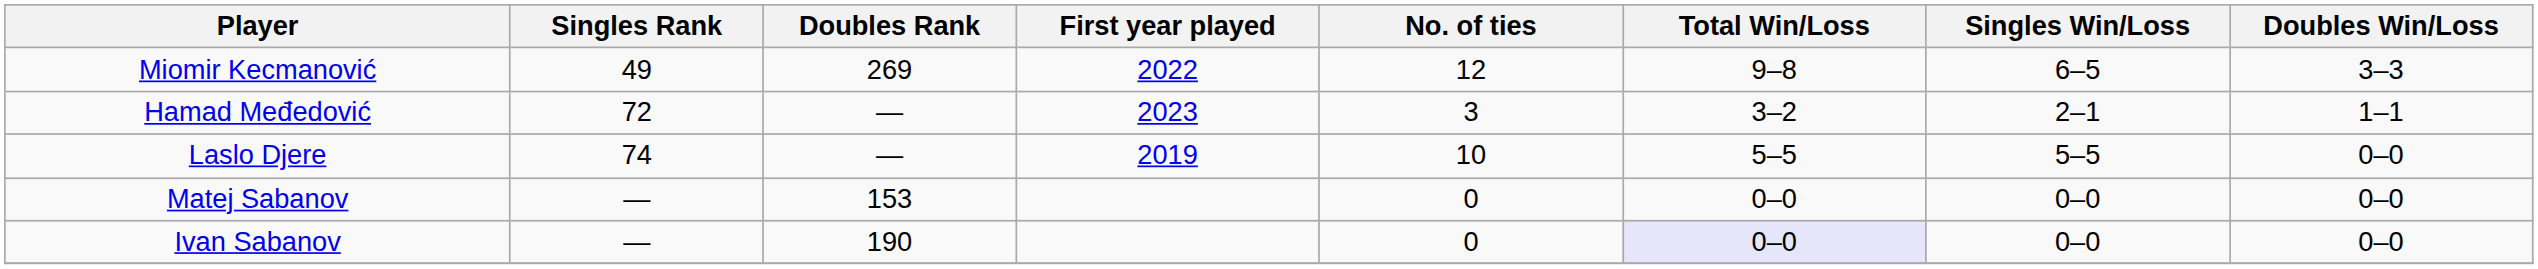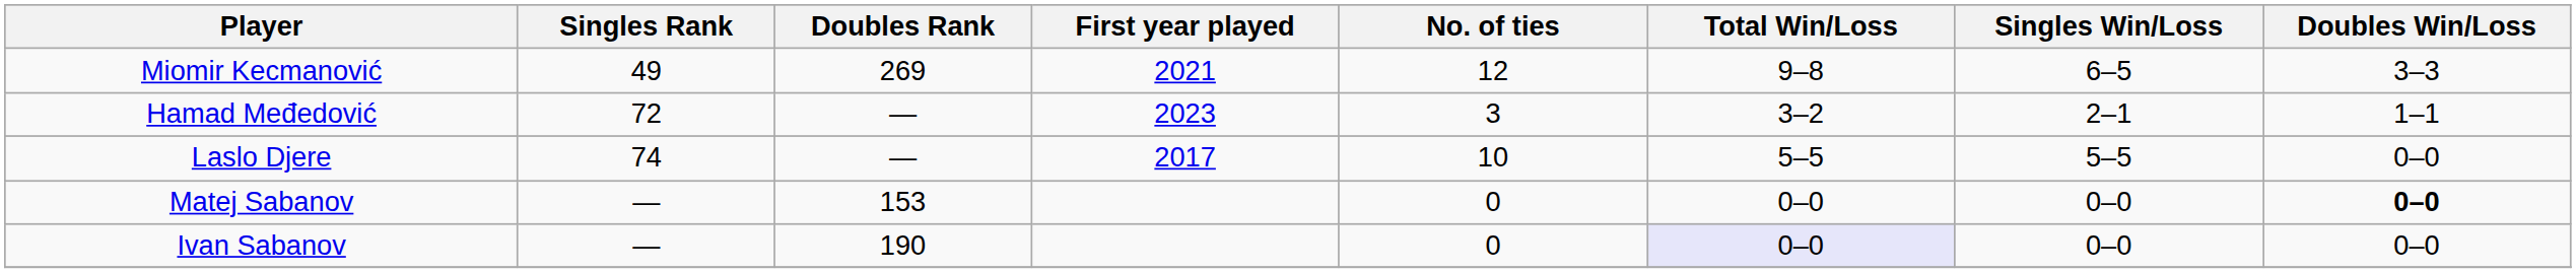 <table width=75% class="wikitable">
 <tr>
 <th width=20%>Player</th>
 <th width=10%>Singles Rank</th>
 <th width=10%>Doubles Rank</th>
 <th width=12%>First year played</th>
 <th width=12%>No. of ties</th>
 <th width=12%>Total Win/Loss</th>
 <th width=12%>Singles Win/Loss</th>
 <th width=12%>Doubles Win/Loss</th>
 </tr>
 <tr>
 <td align="center"><a href='#'>Miomir Kecmanović</a></td>
 <td align="center">49</td>
 <td align="center">269</td>
-<td align="center"><a href='#'>2022</a></td>
+<td align="center"><a href='#'>2021</a></td>
 <td align="center">12</td>
 <td align="center">9–8</td>
 <td align="center">6–5</td>
 <td align="center">3–3</td>
 </tr>
 <tr>
 <td align="center"><a href='#'>Hamad Međedović</a></td>
 <td align="center">72</td>
 <td align="center">—</td>
 <td align="center"><a href='#'>2023</a></td>
 <td align="center">3</td>
 <td align="center">3–2</td>
 <td align="center">2–1</td>
 <td align="center">1–1</td>
 </tr>
 <tr>
 <td align="center"><a href='#'>Laslo Djere</a></td>
 <td align="center">74</td>
 <td align="center">—</td>
-<td align="center"><a href='#'>2019</a></td>
+<td align="center"><a href='#'>2017</a></td>
 <td align="center">10</td>
 <td align="center">5–5</td>
 <td align="center">5–5</td>
 <td align="center">0–0</td>
 </tr>
 <tr>
 <td align="center"><a href='#'>Matej Sabanov</a></td>
 <td align="center">—</td>
 <td align="center">153</td>
 <td align="center"></td>
 <td align="center">0</td>
 <td align="center">0–0</td>
 <td align="center">0–0</td>
-<td align="center">0–0</td>
+<td align="center"><strong>0–0</strong></td>
 </tr>
 <tr>
 <td align="center"><a href='#'>Ivan Sabanov</a></td>
 <td align="center">—</td>
 <td align="center">190</td>
 <td align="center"></td>
 <td align="center">0</td>
 <td align="center" style="background: lavender;">0–0</td>
 <td align="center">0–0</td>
 <td align="center">0–0</td>
 </tr>
 <tr>
 </tr>
 </table>
